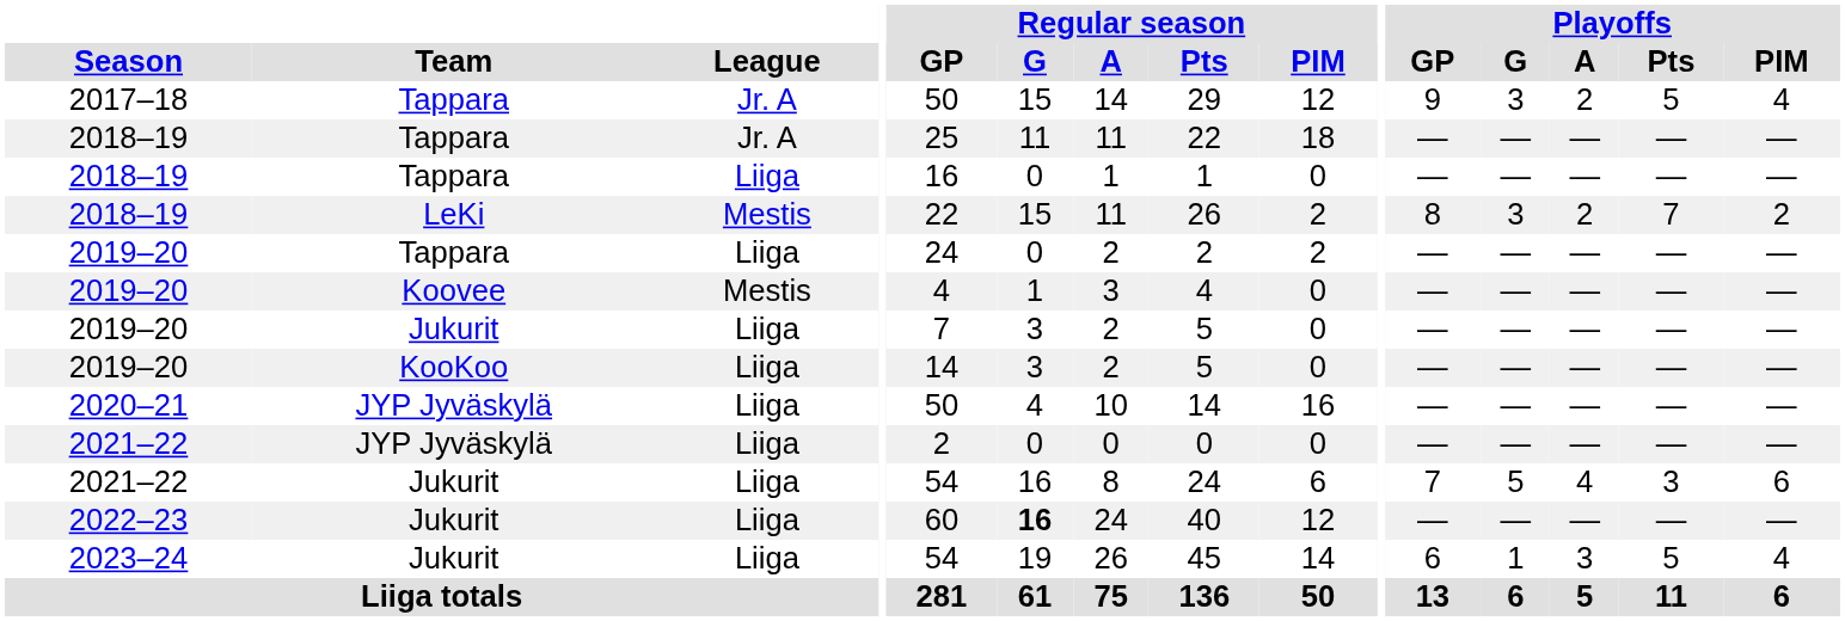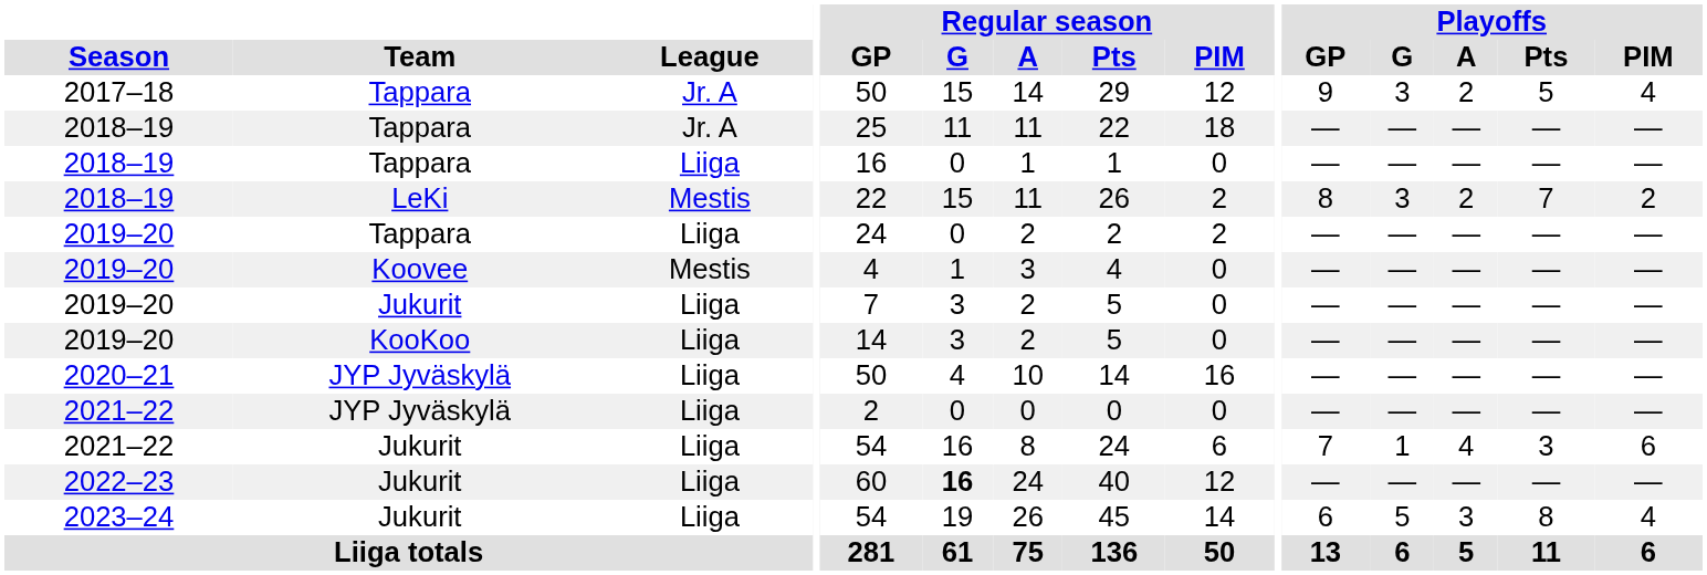 <table border="0" cellpadding="1" cellspacing="0" style="text-align:center; width:60em;">
 <tr bgcolor="#e0e0e0">
 <th colspan="3" bgcolor="#ffffff"></th>
 <th rowspan="99" bgcolor="#ffffff"></th>
 <th colspan="5"><a href='#'>Regular season</a></th>
 <th rowspan="99" bgcolor="#ffffff"></th>
 <th colspan="5"><a href='#'>Playoffs</a></th>
 </tr>
 <tr bgcolor="#e0e0e0">
 <th><a href='#'>Season</a></th>
 <th>Team</th>
 <th>League</th>
 <th>GP</th>
 <th><a href='#'>G</a></th>
 <th><a href='#'>A</a></th>
 <th><a href='#'>Pts</a></th>
 <th><a href='#'>PIM</a></th>
 <th>GP</th>
 <th>G</th>
 <th>A</th>
 <th>Pts</th>
 <th>PIM</th>
 </tr>
 <tr>
 <td>2017–18</td>
 <td><a href='#'>Tappara</a></td>
 <td><a href='#'>Jr. A</a></td>
 <td>50</td>
 <td>15</td>
 <td>14</td>
 <td>29</td>
 <td>12</td>
 <td>9</td>
 <td>3</td>
 <td>2</td>
 <td>5</td>
 <td>4</td>
 </tr>
 <tr bgcolor="#f0f0f0">
 <td>2018–19</td>
 <td>Tappara</td>
 <td>Jr. A</td>
 <td>25</td>
 <td>11</td>
 <td>11</td>
 <td>22</td>
 <td>18</td>
 <td>—</td>
 <td>—</td>
 <td>—</td>
 <td>—</td>
 <td>—</td>
 </tr>
 <tr>
 <td><a href='#'>2018–19</a></td>
 <td>Tappara</td>
 <td><a href='#'>Liiga</a></td>
 <td>16</td>
 <td>0</td>
 <td>1</td>
 <td>1</td>
 <td>0</td>
 <td>—</td>
 <td>—</td>
 <td>—</td>
 <td>—</td>
 <td>—</td>
 </tr>
 <tr bgcolor="#f0f0f0">
 <td><a href='#'>2018–19</a></td>
 <td><a href='#'>LeKi</a></td>
 <td><a href='#'>Mestis</a></td>
 <td>22</td>
 <td>15</td>
 <td>11</td>
 <td>26</td>
 <td>2</td>
 <td>8</td>
 <td>3</td>
 <td>2</td>
 <td>7</td>
 <td>2</td>
 </tr>
 <tr>
 <td><a href='#'>2019–20</a></td>
 <td>Tappara</td>
 <td>Liiga</td>
 <td>24</td>
 <td>0</td>
 <td>2</td>
 <td>2</td>
 <td>2</td>
 <td>—</td>
 <td>—</td>
 <td>—</td>
 <td>—</td>
 <td>—</td>
 </tr>
 <tr bgcolor="#f0f0f0">
 <td><a href='#'>2019–20</a></td>
 <td><a href='#'>Koovee</a></td>
 <td>Mestis</td>
 <td>4</td>
 <td>1</td>
 <td>3</td>
 <td>4</td>
 <td>0</td>
 <td>—</td>
 <td>—</td>
 <td>—</td>
 <td>—</td>
 <td>—</td>
 </tr>
 <tr>
 <td>2019–20</td>
 <td><a href='#'>Jukurit</a></td>
 <td>Liiga</td>
 <td>7</td>
 <td>3</td>
 <td>2</td>
 <td>5</td>
 <td>0</td>
 <td>—</td>
 <td>—</td>
 <td>—</td>
 <td>—</td>
 <td>—</td>
 </tr>
 <tr bgcolor="#f0f0f0">
 <td>2019–20</td>
 <td><a href='#'>KooKoo</a></td>
 <td>Liiga</td>
 <td>14</td>
 <td>3</td>
 <td>2</td>
 <td>5</td>
 <td>0</td>
 <td>—</td>
 <td>—</td>
 <td>—</td>
 <td>—</td>
 <td>—</td>
 </tr>
 <tr>
 <td><a href='#'>2020–21</a></td>
 <td><a href='#'>JYP Jyväskylä</a></td>
 <td>Liiga</td>
 <td>50</td>
 <td>4</td>
 <td>10</td>
 <td>14</td>
 <td>16</td>
 <td>—</td>
 <td>—</td>
 <td>—</td>
 <td>—</td>
 <td>—</td>
 </tr>
 <tr bgcolor="#f0f0f0">
 <td><a href='#'>2021–22</a></td>
 <td>JYP Jyväskylä</td>
 <td>Liiga</td>
 <td>2</td>
 <td>0</td>
 <td>0</td>
 <td>0</td>
 <td>0</td>
 <td>—</td>
 <td>—</td>
 <td>—</td>
 <td>—</td>
 <td>—</td>
 </tr>
 <tr>
 <td>2021–22</td>
 <td>Jukurit</td>
 <td>Liiga</td>
 <td>54</td>
 <td>16</td>
 <td>8</td>
 <td>24</td>
 <td>6</td>
 <td>7</td>
-<td>5</td>
+<td>1</td>
 <td>4</td>
 <td>3</td>
 <td>6</td>
 </tr>
 <tr bgcolor="#f0f0f0">
 <td><a href='#'>2022–23</a></td>
 <td>Jukurit</td>
 <td>Liiga</td>
 <td>60</td>
 <td><strong>16</strong></td>
 <td>24</td>
 <td>40</td>
 <td>12</td>
 <td>—</td>
 <td>—</td>
 <td>—</td>
 <td>—</td>
 <td>—</td>
 </tr>
 <tr>
 <td><a href='#'>2023–24</a></td>
 <td>Jukurit</td>
 <td>Liiga</td>
 <td>54</td>
 <td>19</td>
 <td>26</td>
 <td>45</td>
 <td>14</td>
 <td>6</td>
-<td>1</td>
+<td>5</td>
 <td>3</td>
-<td>5</td>
+<td>8</td>
 <td>4</td>
 </tr>
 <tr bgcolor="#e0e0e0">
 <th colspan="3">Liiga totals</th>
 <th>281</th>
 <th>61</th>
 <th>75</th>
 <th>136</th>
 <th>50</th>
 <th>13</th>
 <th>6</th>
 <th>5</th>
 <th>11</th>
 <th>6</th>
 </tr>
 </table>
